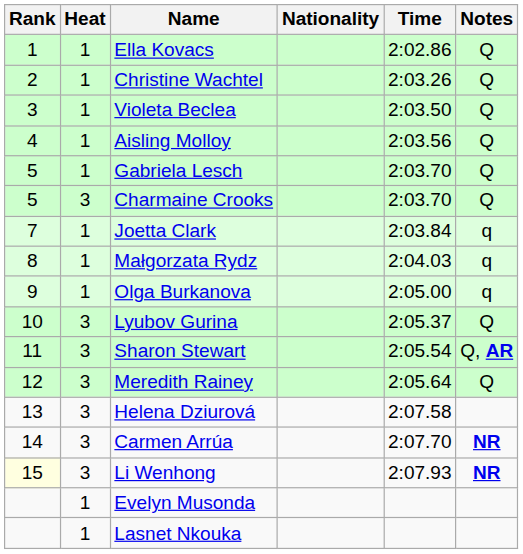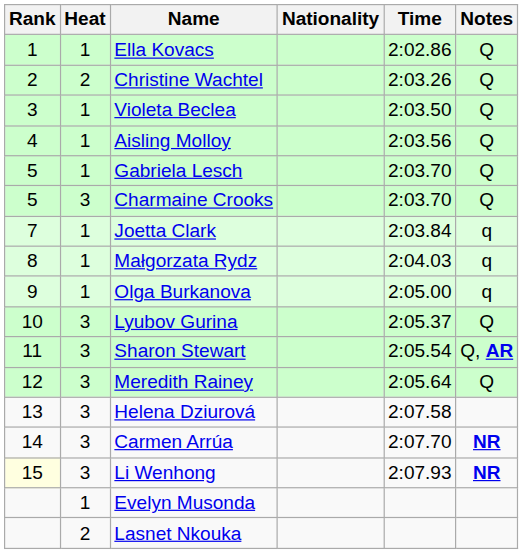 <table class="wikitable sortable" style="text-align:center">
 <tr>
 <th>Rank</th>
 <th>Heat</th>
 <th>Name</th>
 <th>Nationality</th>
 <th>Time</th>
 <th>Notes</th>
 </tr>
 <tr bgcolor=ccffcc>
 <td>1</td>
 <td>1</td>
 <td align="left"><a href='#'>Ella Kovacs</a></td>
 <td align=left></td>
 <td>2:02.86</td>
 <td>Q</td>
 </tr>
 <tr bgcolor=ccffcc>
 <td>2</td>
-<td>1</td>
+<td>2</td>
 <td align="left"><a href='#'>Christine Wachtel</a></td>
 <td align=left></td>
 <td>2:03.26</td>
 <td>Q</td>
 </tr>
 <tr bgcolor=ccffcc>
 <td>3</td>
 <td>1</td>
 <td align="left"><a href='#'>Violeta Beclea</a></td>
 <td align=left></td>
 <td>2:03.50</td>
 <td>Q</td>
 </tr>
 <tr bgcolor=ccffcc>
 <td>4</td>
 <td>1</td>
 <td align="left"><a href='#'>Aisling Molloy</a></td>
 <td align=left></td>
 <td>2:03.56</td>
 <td>Q</td>
 </tr>
 <tr bgcolor=ccffcc>
 <td>5</td>
 <td>1</td>
 <td align="left"><a href='#'>Gabriela Lesch</a></td>
 <td align=left></td>
 <td>2:03.70</td>
 <td>Q</td>
 </tr>
 <tr bgcolor=ccffcc>
 <td>5</td>
 <td>3</td>
 <td align="left"><a href='#'>Charmaine Crooks</a></td>
 <td align=left></td>
 <td>2:03.70</td>
 <td>Q</td>
 </tr>
 <tr bgcolor=ddffdd>
 <td>7</td>
 <td>1</td>
 <td align="left"><a href='#'>Joetta Clark</a></td>
 <td align=left></td>
 <td>2:03.84</td>
 <td>q</td>
 </tr>
 <tr bgcolor=ddffdd>
 <td>8</td>
 <td>1</td>
 <td align="left"><a href='#'>Małgorzata Rydz</a></td>
 <td align=left></td>
 <td>2:04.03</td>
 <td>q</td>
 </tr>
 <tr bgcolor=ddffdd>
 <td>9</td>
 <td>1</td>
 <td align="left"><a href='#'>Olga Burkanova</a></td>
 <td align=left></td>
 <td>2:05.00</td>
 <td>q</td>
 </tr>
 <tr bgcolor=ccffcc>
 <td>10</td>
 <td>3</td>
 <td align="left"><a href='#'>Lyubov Gurina</a></td>
 <td align=left></td>
 <td>2:05.37</td>
 <td>Q</td>
 </tr>
 <tr bgcolor=ccffcc>
 <td>11</td>
 <td>3</td>
 <td align="left"><a href='#'>Sharon Stewart</a></td>
 <td align=left></td>
 <td>2:05.54</td>
 <td>Q, <strong><a href='#'>AR</a></strong></td>
 </tr>
 <tr bgcolor=ccffcc>
 <td>12</td>
 <td>3</td>
 <td align="left"><a href='#'>Meredith Rainey</a></td>
 <td align=left></td>
 <td>2:05.64</td>
 <td>Q</td>
 </tr>
 <tr>
 <td>13</td>
 <td>3</td>
 <td align="left"><a href='#'>Helena Dziurová</a></td>
 <td align=left></td>
 <td>2:07.58</td>
 <td></td>
 </tr>
 <tr>
 <td>14</td>
 <td>3</td>
 <td align="left"><a href='#'>Carmen Arrúa</a></td>
 <td align=left></td>
 <td>2:07.70</td>
 <td><strong><a href='#'>NR</a></strong></td>
 </tr>
 <tr>
 <td style="background: lightyellow;">15</td>
 <td>3</td>
 <td align="left"><a href='#'>Li Wenhong</a></td>
 <td align=left></td>
 <td>2:07.93</td>
 <td><strong><a href='#'>NR</a></strong></td>
 </tr>
 <tr>
 <td></td>
 <td>1</td>
 <td align="left"><a href='#'>Evelyn Musonda</a></td>
 <td align=left></td>
 <td></td>
 <td></td>
 </tr>
 <tr>
 <td></td>
-<td>1</td>
+<td>2</td>
 <td align="left"><a href='#'>Lasnet Nkouka</a></td>
 <td align=left></td>
 <td></td>
 <td></td>
 </tr>
 </table>
